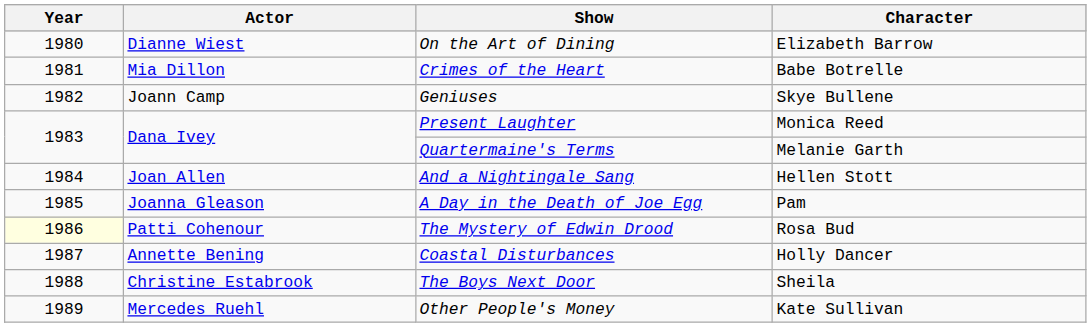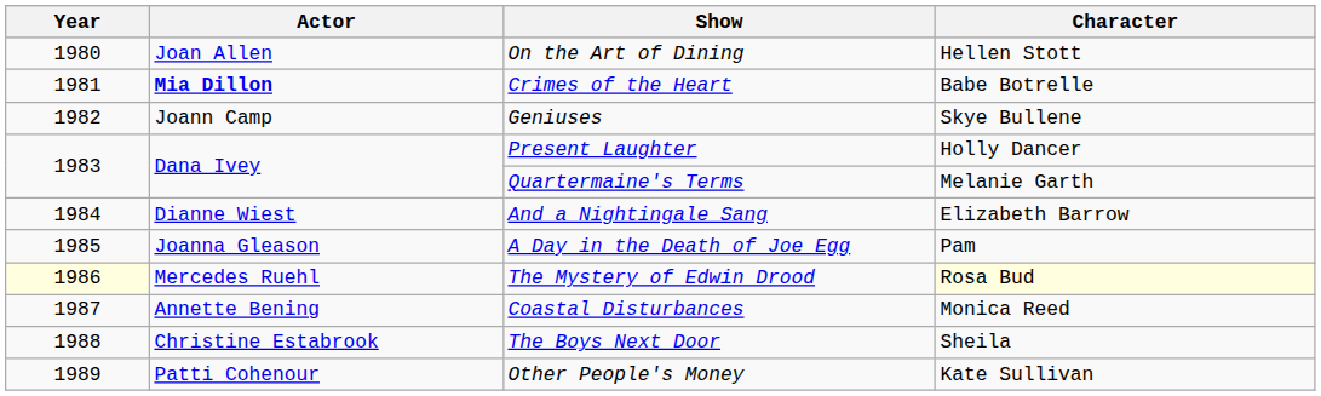 <table class="wikitable" style="width:98%;">
 <tr style="background:#bebebe;">
 <th style="width:11%;">Year</th>
 <th style="width:27%;">Actor</th>
 <th style="width:33%;">Show</th>
 <th style="width:29%;">Character</th>
 </tr>
 <tr>
 <td align="center">1980</td>
-<td><a href='#'>Dianne Wiest</a></td>
+<td><a href='#'>Joan Allen</a></td>
 <td><em>On the Art of Dining</em></td>
-<td>Elizabeth Barrow</td>
+<td>Hellen Stott</td>
 </tr>
 <tr>
 <td align="center">1981</td>
-<td><a href='#'>Mia Dillon</a></td>
+<td><strong><a href='#'>Mia Dillon</a></strong></td>
 <td><em><a href='#'>Crimes of the Heart</a></em></td>
 <td>Babe Botrelle</td>
 </tr>
 <tr>
 <td align="center">1982</td>
 <td>Joann Camp</td>
 <td><em>Geniuses</em></td>
 <td>Skye Bullene</td>
 </tr>
 <tr>
 <td rowspan="2" align="center">1983</td>
 <td rowspan="2"><a href='#'>Dana Ivey</a></td>
 <td><em><a href='#'>Present Laughter</a></em></td>
-<td>Monica Reed</td>
+<td>Holly Dancer</td>
 </tr>
 <tr>
 <td><em><a href='#'>Quartermaine's Terms</a></em></td>
 <td>Melanie Garth</td>
 </tr>
 <tr>
 <td align="center">1984</td>
-<td><a href='#'>Joan Allen</a></td>
+<td><a href='#'>Dianne Wiest</a></td>
 <td><em><a href='#'>And a Nightingale Sang</a></em></td>
-<td>Hellen Stott</td>
+<td>Elizabeth Barrow</td>
 </tr>
 <tr>
 <td align="center">1985</td>
 <td><a href='#'>Joanna Gleason</a></td>
 <td><em><a href='#'>A Day in the Death of Joe Egg</a></em></td>
 <td>Pam</td>
 </tr>
 <tr>
 <td align="center" style="background: lightyellow;">1986</td>
-<td><a href='#'>Patti Cohenour</a></td>
+<td><a href='#'>Mercedes Ruehl</a></td>
 <td><em><a href='#'>The Mystery of Edwin Drood</a></em></td>
-<td>Rosa Bud</td>
+<td style="background: lightyellow;">Rosa Bud</td>
 </tr>
 <tr>
 <td align="center">1987</td>
 <td><a href='#'>Annette Bening</a></td>
 <td><em><a href='#'>Coastal Disturbances</a></em></td>
-<td>Holly Dancer</td>
+<td>Monica Reed</td>
 </tr>
 <tr>
 <td align="center">1988</td>
 <td><a href='#'>Christine Estabrook</a></td>
 <td><em><a href='#'>The Boys Next Door</a></em></td>
 <td>Sheila</td>
 </tr>
 <tr>
 <td align="center">1989</td>
-<td><a href='#'>Mercedes Ruehl</a></td>
+<td><a href='#'>Patti Cohenour</a></td>
 <td><em>Other People's Money</em></td>
 <td>Kate Sullivan</td>
 </tr>
 </table>
